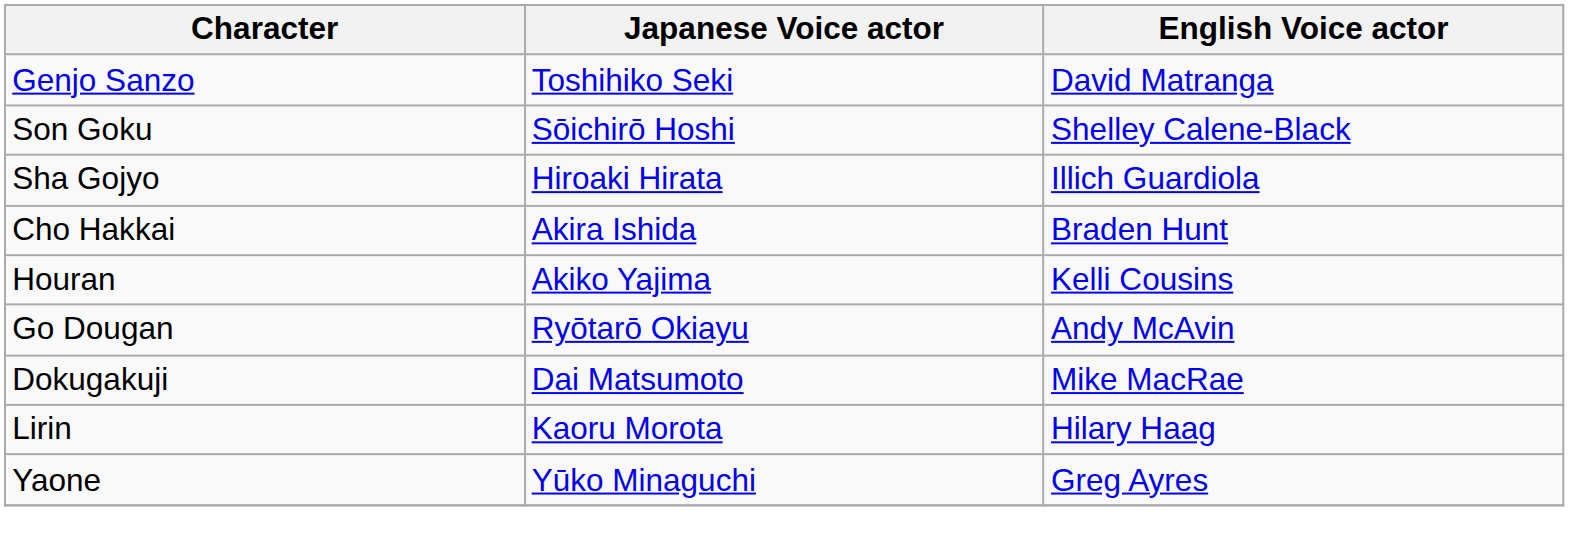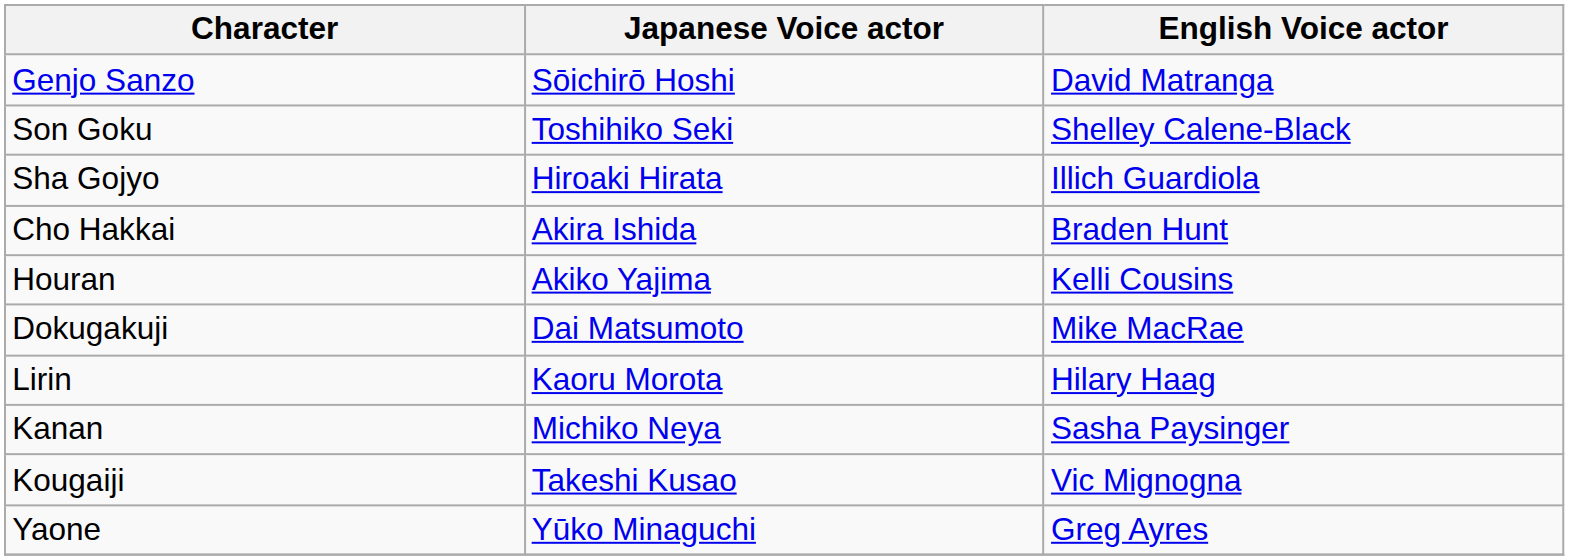 <table class="wikitable" | style="width:50%;">
 <tr>
 <th style="width:15%;">Character</th>
 <th style="width:15%;">Japanese Voice actor</th>
 <th style="width:15%;">English Voice actor</th>
 </tr>
 <tr>
 <td><a href='#'>Genjo Sanzo</a></td>
-<td><a href='#'>Toshihiko Seki</a></td>
+<td><a href='#'>Sōichirō Hoshi</a></td>
 <td><a href='#'>David Matranga</a></td>
 </tr>
 <tr>
 <td>Son Goku</td>
-<td><a href='#'>Sōichirō Hoshi</a></td>
+<td><a href='#'>Toshihiko Seki</a></td>
 <td><a href='#'>Shelley Calene-Black</a></td>
 </tr>
 <tr>
 <td>Sha Gojyo</td>
 <td><a href='#'>Hiroaki Hirata</a></td>
 <td><a href='#'>Illich Guardiola</a></td>
 </tr>
 <tr>
 <td>Cho Hakkai</td>
 <td><a href='#'>Akira Ishida</a></td>
 <td><a href='#'>Braden Hunt</a></td>
 </tr>
 <tr>
 <td>Houran</td>
 <td><a href='#'>Akiko Yajima</a></td>
 <td><a href='#'>Kelli Cousins</a></td>
 </tr>
 <tr>
-<td>Go Dougan</td>
-<td><a href='#'>Ryōtarō Okiayu</a></td>
-<td><a href='#'>Andy McAvin</a></td>
-</tr>
-<tr>
 <td>Dokugakuji</td>
 <td><a href='#'>Dai Matsumoto</a></td>
 <td><a href='#'>Mike MacRae</a></td>
 </tr>
 <tr>
 <td>Lirin</td>
 <td><a href='#'>Kaoru Morota</a></td>
 <td><a href='#'>Hilary Haag</a></td>
 </tr>
 <tr>
+<td>Kanan</td>
+<td><a href='#'>Michiko Neya</a></td>
+<td><a href='#'>Sasha Paysinger</a></td>
+</tr>
+<tr>
+<td>Kougaiji</td>
+<td><a href='#'>Takeshi Kusao</a></td>
+<td><a href='#'>Vic Mignogna</a></td>
+</tr>
+<tr>
 <td>Yaone</td>
 <td><a href='#'>Yūko Minaguchi</a></td>
 <td><a href='#'>Greg Ayres</a></td>
 </tr>
 <tr>
 </tr>
 </table>
